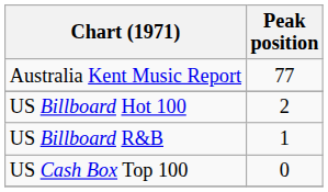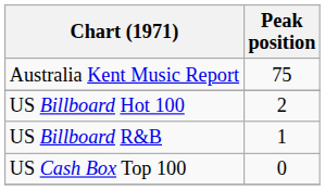 <table class="wikitable sortable">
 <tr>
 <th align="left">Chart (1971)</th>
 <th align="left">Peak<br>position</th>
 </tr>
 <tr>
 <td>Australia <a href='#'>Kent Music Report</a></td>
-<td style="text-align:center;">77</td>
+<td style="text-align:center;">75</td>
 </tr>
 <tr>
 </tr>
 <tr>
 </tr>
 <tr>
 <td align="left">US <em><a href='#'>Billboard</a></em> <a href='#'>Hot 100</a></td>
 <td style="text-align:center;">2</td>
 </tr>
 <tr>
 <td align="left">US <em><a href='#'>Billboard</a></em> <a href='#'>R&B</a></td>
 <td style="text-align:center;">1</td>
 </tr>
 <tr>
 <td align="left">US <em><a href='#'>Cash Box</a></em> Top 100</td>
 <td style="text-align:center;">0</td>
 </tr>
 <tr>
 </tr>
 </table>
